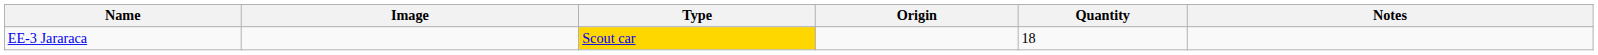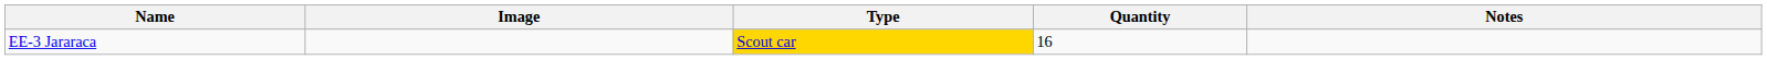 <table class="wikitable" style="width:90%;">
 <tr>
 <th width=14%>Name</th>
 <th width=20%>Image</th>
 <th width=14%>Type</th>
-<th width=12%>Origin</th>
 <th width=10%>Quantity</th>
 <th width=24%>Notes</th>
 </tr>
 <tr>
 <td><a href='#'>EE-3 Jararaca</a></td>
 <td></td>
 <td style="background: gold;"><a href='#'>Scout car</a></td>
-<td></td>
-<td>18</td>
+<td>16</td>
 <td></td>
 </tr>
 </table>
